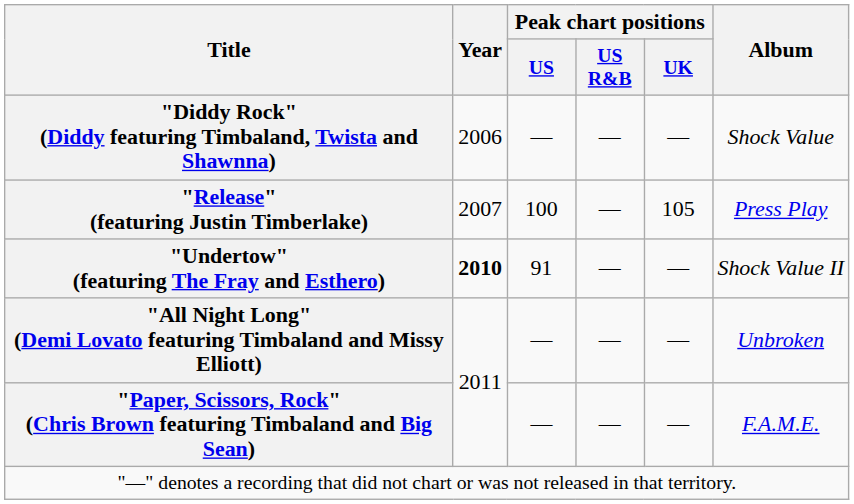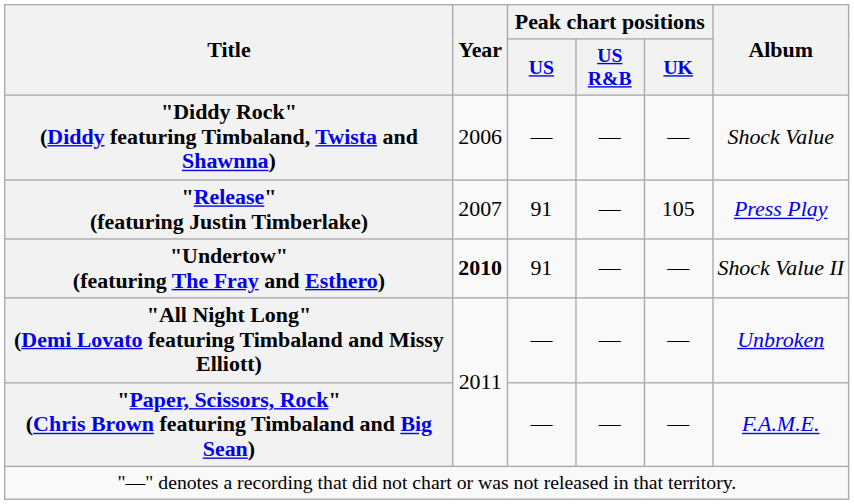 <table class="wikitable plainrowheaders" style="text-align:center;">
 <tr>
 <th scope="col" rowspan="2" style="width:20em;">Title</th>
 <th scope="col" rowspan="2">Year</th>
 <th scope="col" colspan="3">Peak chart positions</th>
 <th scope="col" rowspan="2">Album</th>
 </tr>
 <tr>
 <th style="width:3em; font-size:90%"><a href='#'>US</a> <br></th>
 <th style="width:3em; font-size:90%"><a href='#'>US <br>R&B</a></th>
 <th style="width:3em; font-size:90%"><a href='#'>UK</a> <br></th>
 </tr>
 <tr>
 <th scope="row">"Diddy Rock" <br><span>(<a href='#'>Diddy</a> featuring Timbaland, <a href='#'>Twista</a> and <a href='#'>Shawnna</a>)</span></th>
 <td>2006</td>
 <td>—</td>
 <td>—</td>
 <td>—</td>
 <td><em>Shock Value</em></td>
 </tr>
 <tr>
 <th scope="row">"<a href='#'>Release</a>" <br><span>(featuring Justin Timberlake)</span></th>
 <td>2007</td>
-<td>100</td>
+<td>91</td>
 <td>—</td>
 <td>105</td>
 <td><em><a href='#'>Press Play</a></em></td>
 </tr>
 <tr>
 <th scope="row">"Undertow" <br><span>(featuring <a href='#'>The Fray</a> and <a href='#'>Esthero</a>)</span></th>
 <td><strong>2010</strong></td>
 <td>91</td>
 <td>—</td>
 <td>—</td>
 <td><em>Shock Value II</em></td>
 </tr>
 <tr>
 <th scope="row">"All Night Long" <br><span>(<a href='#'>Demi Lovato</a> featuring Timbaland and Missy Elliott)</span></th>
 <td rowspan="2">2011</td>
 <td>—</td>
 <td>—</td>
 <td>—</td>
 <td><em><a href='#'>Unbroken</a></em></td>
 </tr>
 <tr>
 <th scope="row">"<a href='#'>Paper, Scissors, Rock</a>" <br><span>(<a href='#'>Chris Brown</a> featuring Timbaland and <a href='#'>Big Sean</a>)</span></th>
 <td>—</td>
 <td>—</td>
 <td>—</td>
 <td><em><a href='#'>F.A.M.E.</a></em></td>
 </tr>
 <tr>
 <td colspan="14" style="font-size:90%">"—" denotes a recording that did not chart or was not released in that territory.</td>
 </tr>
 </table>
